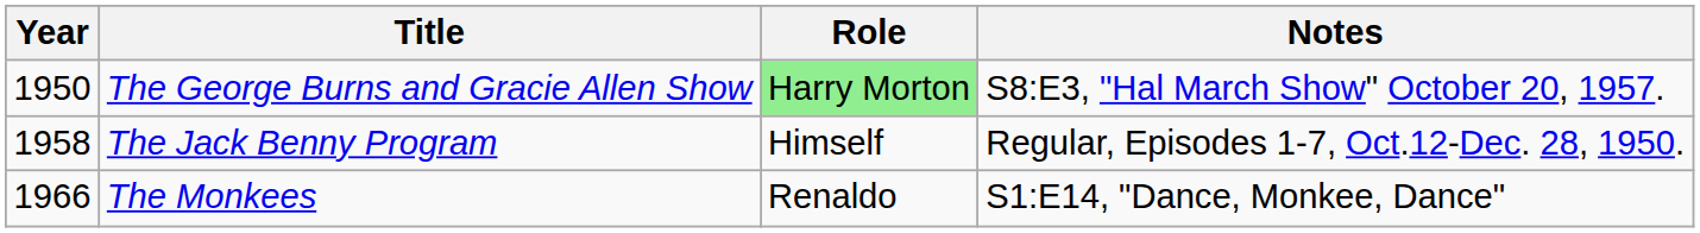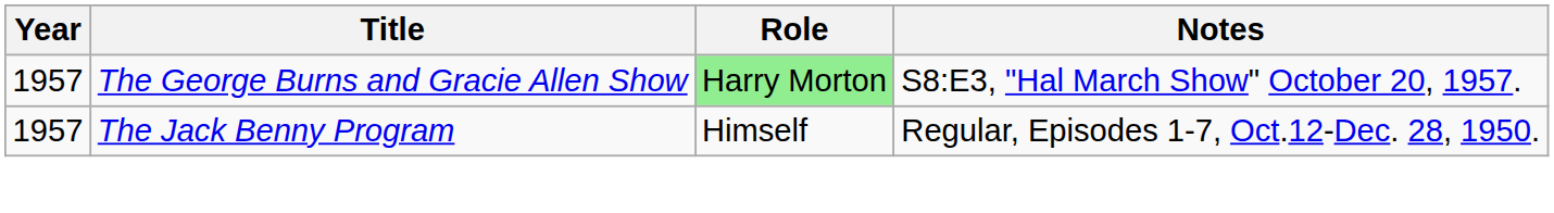 <table class="wikitable">
 <tr>
 <th>Year</th>
 <th>Title</th>
 <th>Role</th>
 <th>Notes</th>
 </tr>
 <tr>
-<td>1950</td>
+<td>1957</td>
 <td><em><a href='#'>The George Burns and Gracie Allen Show</a></em></td>
 <td style="background: lightgreen;">Harry Morton</td>
 <td>S8:E3, <a href='#'>"Hal March Show</a>" <a href='#'>October 20</a>, <a href='#'>1957</a>.</td>
 </tr>
 <tr>
-<td>1958</td>
+<td>1957</td>
 <td><em><a href='#'>The Jack Benny Program</a></em></td>
 <td>Himself</td>
 <td>Regular, Episodes 1-7, <a href='#'>Oct</a>.<a href='#'>12</a>-<a href='#'>Dec</a>. <a href='#'>28</a>, <a href='#'>1950</a>.</td>
 </tr>
-<tr>
-<td>1966</td>
-<td><em><a href='#'>The Monkees</a></em></td>
-<td>Renaldo</td>
-<td>S1:E14, "Dance, Monkee, Dance"</td>
-</tr>
 </table>
